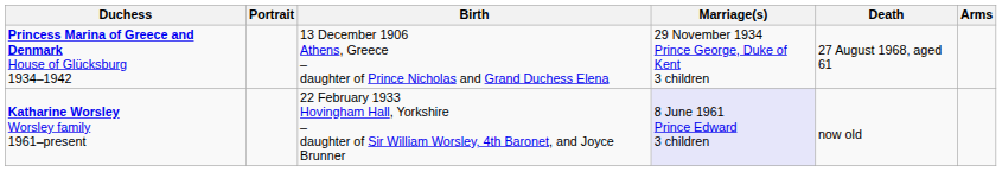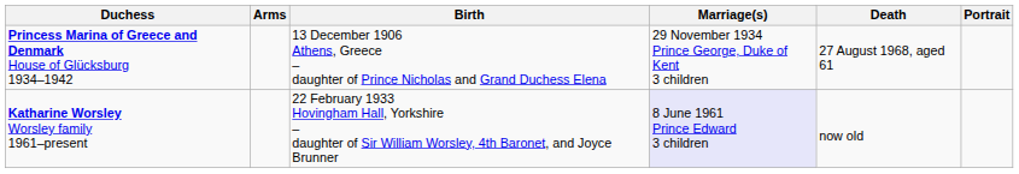 <table class="wikitable">
 <tr>
 <th>Duchess</th>
-<th>Portrait</th>
+<th>Arms</th>
 <th>Birth</th>
 <th>Marriage(s)</th>
 <th>Death</th>
-<th>Arms</th>
+<th>Portrait</th>
 </tr>
 <tr>
 <td><strong><a href='#'>Princess Marina of Greece and Denmark</a></strong><br><a href='#'>House of Glücksburg</a><br>1934–1942</td>
 <td></td>
 <td>13 December 1906<br><a href='#'>Athens</a>, Greece<br>–<br>daughter of <a href='#'>Prince Nicholas</a> and <a href='#'>Grand Duchess Elena</a></td>
 <td>29 November 1934<br><a href='#'>Prince George, Duke of Kent</a><br>3 children</td>
 <td>27 August 1968, aged 61</td>
 <td></td>
 </tr>
 <tr>
 <td><strong><a href='#'>Katharine Worsley</a></strong><br><a href='#'>Worsley family</a><br>1961–present</td>
 <td></td>
 <td>22 February 1933<br><a href='#'>Hovingham Hall</a>, Yorkshire<br>–<br>daughter of <a href='#'>Sir William Worsley, 4th Baronet</a>, and Joyce Brunner</td>
 <td style="background: lavender;">8 June 1961<br><a href='#'>Prince Edward</a><br>3 children</td>
 <td><br> now  old</td>
 <td></td>
 </tr>
 </table>
